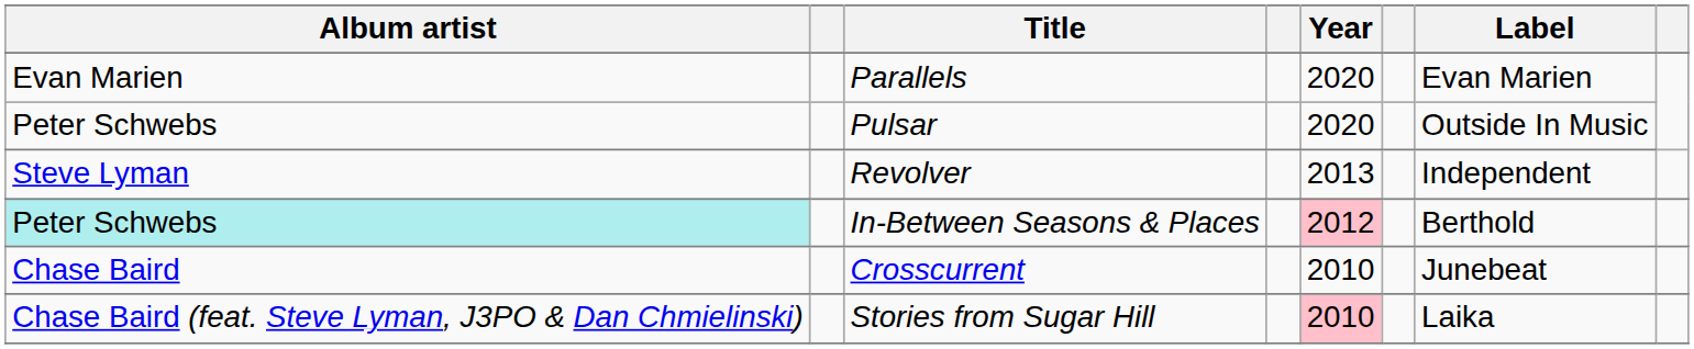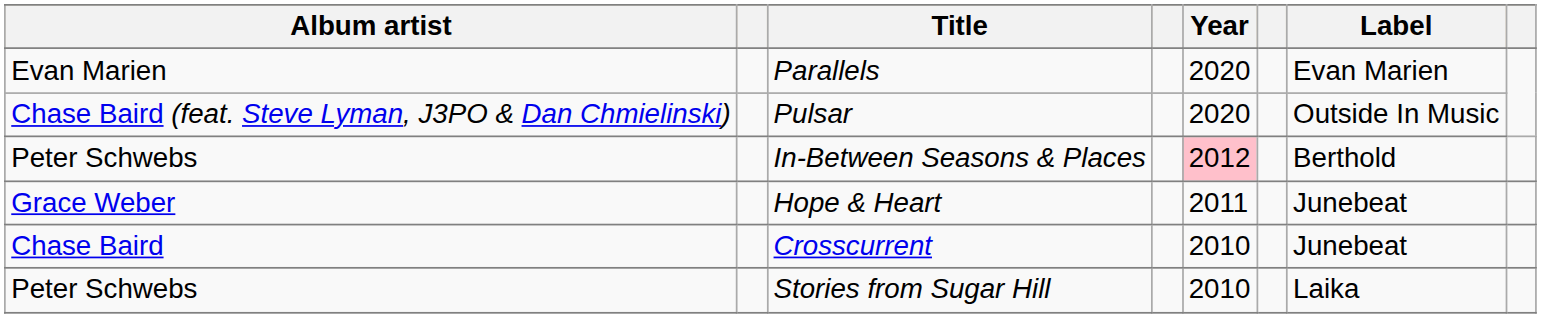 <table class="wikitable">
 <tr style="background:#ffdead;">
 <th align="left" style="border-bottom:1px solid grey; border-top:1px solid grey;">Album artist</th>
 <th width="10" style="border-bottom:1px solid grey; border-top:1px solid grey;"></th>
 <th align="left" style="border-bottom:1px solid grey; border-top:1px solid grey;">Title</th>
 <th width="10" style="border-bottom:1px solid grey; border-top:1px solid grey;"></th>
 <th align="left" style="border-bottom:1px solid grey; border-top:1px solid grey;">Year</th>
 <th width="10" style="border-bottom:1px solid grey; border-top:1px solid grey;"></th>
 <th align="left" style="border-bottom:1px solid grey; border-top:1px solid grey;">Label</th>
 <th width="10" style="border-bottom:1px solid grey; border-top:1px solid grey;"></th>
 </tr>
 <tr>
 <td>Evan Marien</td>
 <td></td>
 <td><em>Parallels</em></td>
 <td></td>
 <td>2020</td>
 <td></td>
 <td>Evan Marien</td>
 </tr>
 <tr>
-<td style="border-bottom:1px solid grey;">Peter Schwebs</td>
+<td style="border-bottom:1px solid gray;"><a href='#'>Chase Baird</a> <em>(feat. <a href='#'>Steve Lyman</a>, J3PO & <a href='#'>Dan Chmielinski</a>)</em></td>
 <td style="border-bottom:1px solid gray;"></td>
 <td style="border-bottom:1px solid gray;"><em>Pulsar</em></td>
 <td style="border-bottom:1px solid gray;"></td>
 <td style="border-bottom:1px solid gray;">2020</td>
 <td style="border-bottom:1px solid gray;"></td>
 <td style="border-bottom:1px solid gray;">Outside In Music</td>
 </tr>
 <tr>
-<td style="border-bottom:1px solid grey;"><a href='#'>Steve Lyman</a></td>
-<td style="border-bottom:1px solid grey;"></td>
-<td style="border-bottom:1px solid grey;"><em>Revolver</em></td>
-<td style="border-bottom:1px solid grey;"></td>
-<td style="border-bottom:1px solid grey;">2013</td>
-<td style="border-bottom:1px solid grey;"></td>
-<td style="border-bottom:1px solid grey;">Independent</td>
-<td style="border-bottom:1px solid grey;"></td>
-</tr>
-<tr>
-<td style="background: paleturquoise; border-bottom:1px solid grey;">Peter Schwebs</td>
+<td style="border-bottom:1px solid grey;">Peter Schwebs</td>
 <td style="border-bottom:1px solid grey;"></td>
 <td style="border-bottom:1px solid grey;"><em>In-Between Seasons & Places</em></td>
 <td style="border-bottom:1px solid grey;"></td>
 <td style="background: pink; border-bottom:1px solid grey;">2012</td>
 <td style="border-bottom:1px solid grey;"></td>
 <td style="border-bottom:1px solid grey;">Berthold</td>
+<td style="border-bottom:1px solid grey;"></td>
+</tr>
+<tr>
+<td style="border-bottom:1px solid grey;"><a href='#'>Grace Weber</a></td>
+<td style="border-bottom:1px solid grey;"></td>
+<td style="border-bottom:1px solid grey;"><em>Hope & Heart</em></td>
+<td style="border-bottom:1px solid grey;"></td>
+<td style="border-bottom:1px solid grey;">2011</td>
+<td style="border-bottom:1px solid grey;"></td>
+<td style="border-bottom:1px solid grey;">Junebeat</td>
 <td style="border-bottom:1px solid grey;"></td>
 </tr>
 <tr>
 <td style="border-bottom:1px solid grey;"><a href='#'>Chase Baird</a></td>
 <td style="border-bottom:1px solid grey;"></td>
 <td style="border-bottom:1px solid grey;"><em><a href='#'>Crosscurrent</a></em></td>
 <td style="border-bottom:1px solid grey;"></td>
 <td style="border-bottom:1px solid grey;">2010</td>
 <td style="border-bottom:1px solid grey;"></td>
 <td style="border-bottom:1px solid grey;">Junebeat</td>
 <td style="border-bottom:1px solid grey;"></td>
 </tr>
 <tr>
-<td style="border-bottom:1px solid gray;"><a href='#'>Chase Baird</a> <em>(feat. <a href='#'>Steve Lyman</a>, J3PO & <a href='#'>Dan Chmielinski</a>)</em></td>
+<td style="border-bottom:1px solid grey;">Peter Schwebs</td>
 <td style="border-bottom:1px solid grey;"></td>
 <td style="border-bottom:1px solid grey;"><em>Stories from Sugar Hill</em></td>
 <td style="border-bottom:1px solid grey;"></td>
-<td style="background: pink; border-bottom:1px solid grey;">2010</td>
+<td style="border-bottom:1px solid grey;">2010</td>
 <td style="border-bottom:1px solid grey;"></td>
 <td style="border-bottom:1px solid grey;">Laika</td>
 <td style="border-bottom:1px solid grey;"></td>
 </tr>
 </table>
